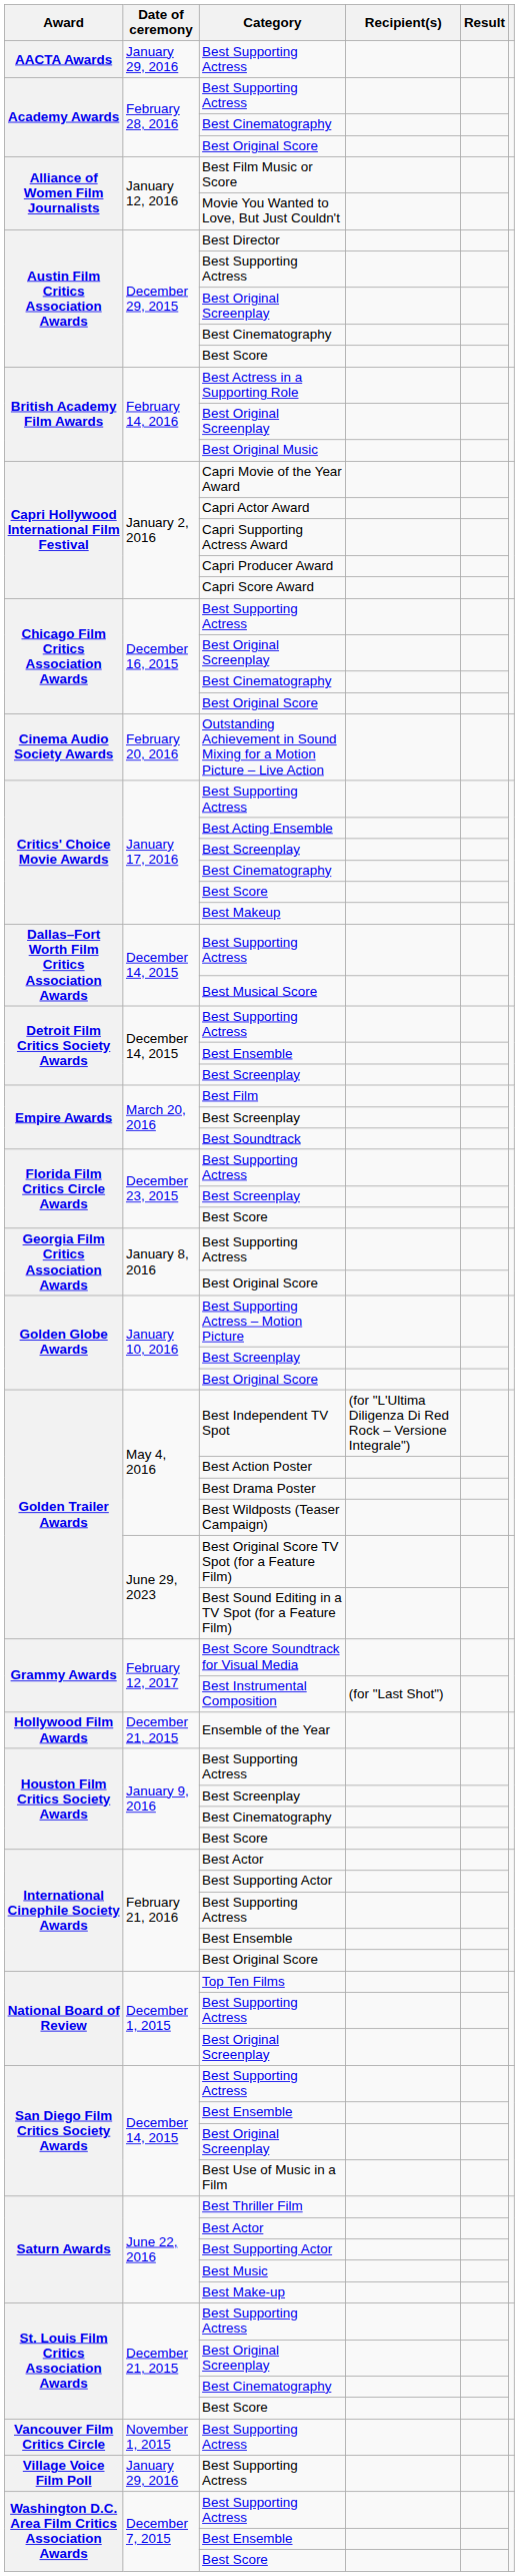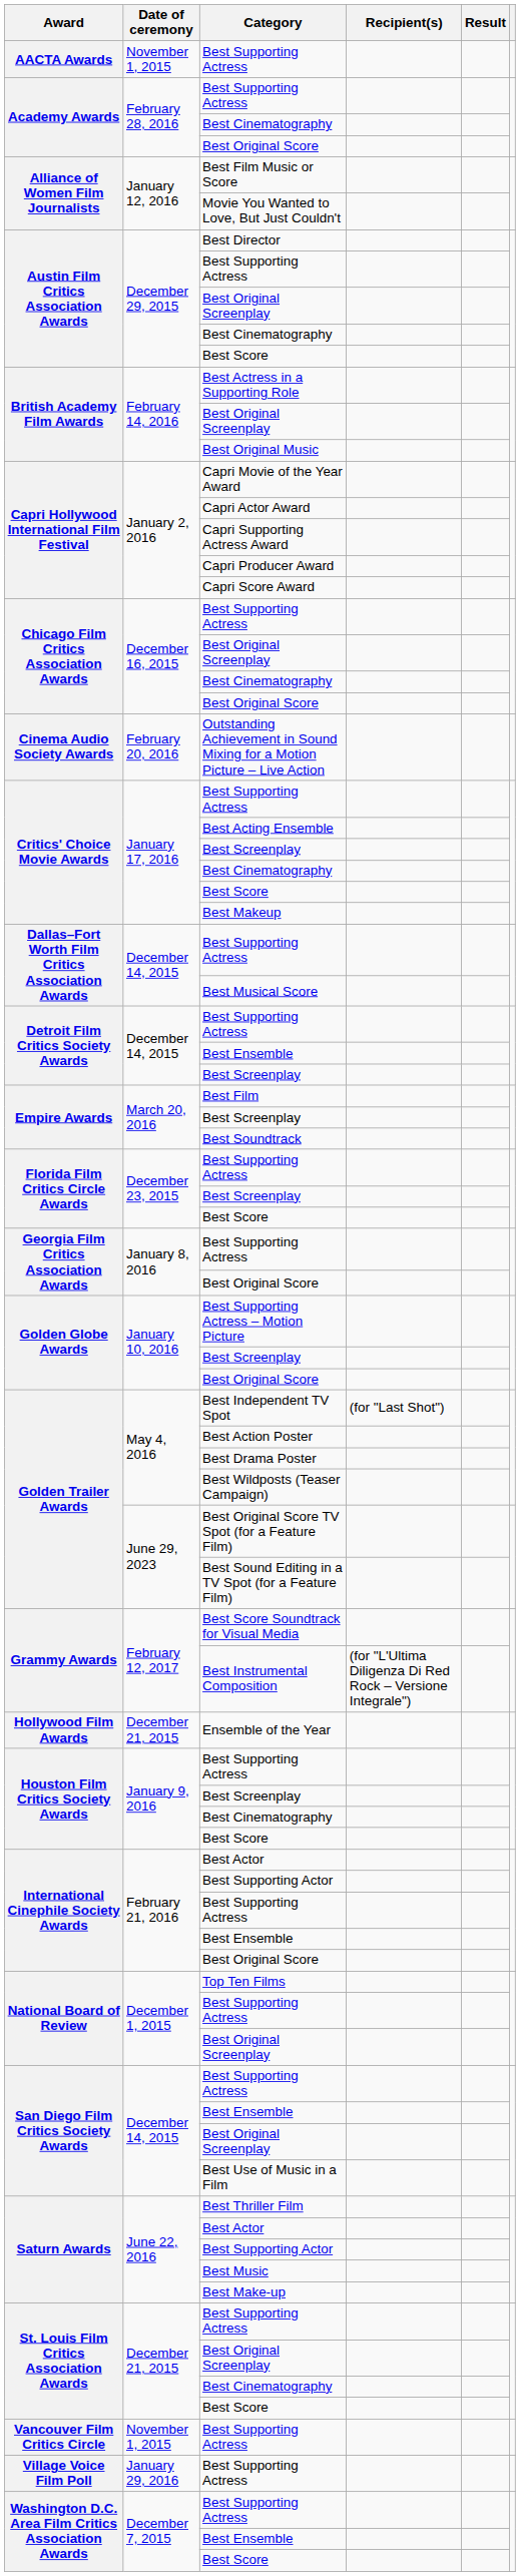 <table class="wikitable plainrowheaders sortable">
 <tr>
 <th scope="col">Award</th>
 <th scope="col">Date of ceremony</th>
 <th scope="col">Category</th>
 <th scope="col">Recipient(s)</th>
 <th scope="col">Result</th>
 <th scope="col" class="unsortable"></th>
 </tr>
 <tr>
 <th scope="row"><a href='#'>AACTA Awards</a></th>
-<td><a href='#'>January 29, 2016</a></td>
+<td><a href='#'>November 1, 2015</a></td>
 <td><a href='#'>Best Supporting Actress</a></td>
 <td></td>
 <td></td>
 <td style="text-align:center;"></td>
 </tr>
 <tr>
 <th scope="row" rowspan=3><a href='#'>Academy Awards</a></th>
 <td rowspan=3><a href='#'>February 28, 2016</a></td>
 <td><a href='#'>Best Supporting Actress</a></td>
 <td></td>
 <td></td>
 <td style="text-align:center;" rowspan=3></td>
 </tr>
 <tr>
 <td><a href='#'>Best Cinematography</a></td>
 <td></td>
 <td></td>
 </tr>
 <tr>
 <td><a href='#'>Best Original Score</a></td>
 <td></td>
 <td></td>
 </tr>
 <tr>
 <th scope="row" rowspan=2><a href='#'>Alliance of Women Film Journalists</a></th>
 <td rowspan=2>January 12, 2016</td>
 <td>Best Film Music or Score</td>
 <td></td>
 <td></td>
 <td style="text-align:center;" rowspan=2></td>
 </tr>
 <tr>
 <td>Movie You Wanted to Love, But Just Couldn't</td>
 <td></td>
 <td></td>
 </tr>
 <tr>
 <th scope="row" rowspan=5><a href='#'>Austin Film Critics Association Awards</a></th>
 <td rowspan=5><a href='#'>December 29, 2015</a></td>
 <td>Best Director</td>
 <td></td>
 <td></td>
 <td style="text-align:center;" rowspan=5></td>
 </tr>
 <tr>
 <td>Best Supporting Actress</td>
 <td></td>
 <td></td>
 </tr>
 <tr>
 <td><a href='#'>Best Original Screenplay</a></td>
 <td></td>
 <td></td>
 </tr>
 <tr>
 <td>Best Cinematography</td>
 <td></td>
 <td></td>
 </tr>
 <tr>
 <td>Best Score</td>
 <td></td>
 <td></td>
 </tr>
 <tr>
 <th scope="row" rowspan=3><a href='#'>British Academy Film Awards</a></th>
 <td rowspan=3><a href='#'>February 14, 2016</a></td>
 <td><a href='#'>Best Actress in a Supporting Role</a></td>
 <td></td>
 <td></td>
 <td style="text-align:center;" rowspan=3></td>
 </tr>
 <tr>
 <td><a href='#'>Best Original Screenplay</a></td>
 <td></td>
 <td></td>
 </tr>
 <tr>
 <td><a href='#'>Best Original Music</a></td>
 <td></td>
 <td></td>
 </tr>
 <tr>
 <th scope="row" rowspan=5><a href='#'>Capri Hollywood International Film Festival</a></th>
 <td rowspan=5>January 2, 2016</td>
 <td>Capri Movie of the Year Award</td>
 <td></td>
 <td></td>
 <td style="text-align:center;" rowspan=5></td>
 </tr>
 <tr>
 <td>Capri Actor Award</td>
 <td></td>
 <td></td>
 </tr>
 <tr>
 <td>Capri Supporting Actress Award</td>
 <td></td>
 <td></td>
 </tr>
 <tr>
 <td>Capri Producer Award</td>
 <td></td>
 <td></td>
 </tr>
 <tr>
 <td>Capri Score Award</td>
 <td></td>
 <td></td>
 </tr>
 <tr>
 <th scope="row" rowspan=4><a href='#'>Chicago Film Critics Association Awards</a></th>
 <td rowspan=4><a href='#'>December 16, 2015</a></td>
 <td><a href='#'>Best Supporting Actress</a></td>
 <td></td>
 <td></td>
 <td style="text-align:center;" rowspan=4></td>
 </tr>
 <tr>
 <td><a href='#'>Best Original Screenplay</a></td>
 <td></td>
 <td></td>
 </tr>
 <tr>
 <td><a href='#'>Best Cinematography</a></td>
 <td></td>
 <td></td>
 </tr>
 <tr>
 <td><a href='#'>Best Original Score</a></td>
 <td></td>
 <td></td>
 </tr>
 <tr>
 <th scope="row"><a href='#'>Cinema Audio Society Awards</a></th>
 <td><a href='#'>February 20, 2016</a></td>
 <td><a href='#'>Outstanding Achievement in Sound Mixing for a Motion Picture – Live Action</a></td>
 <td></td>
 <td></td>
 <td style="text-align:center;"></td>
 </tr>
 <tr>
 <th scope="row" rowspan=6><a href='#'>Critics' Choice Movie Awards</a></th>
 <td rowspan=6><a href='#'>January 17, 2016</a></td>
 <td><a href='#'>Best Supporting Actress</a></td>
 <td></td>
 <td></td>
 <td style="text-align:center;" rowspan=6></td>
 </tr>
 <tr>
 <td><a href='#'>Best Acting Ensemble</a></td>
 <td></td>
 <td></td>
 </tr>
 <tr>
 <td><a href='#'>Best Screenplay</a></td>
 <td></td>
 <td></td>
 </tr>
 <tr>
 <td><a href='#'>Best Cinematography</a></td>
 <td></td>
 <td></td>
 </tr>
 <tr>
 <td><a href='#'>Best Score</a></td>
 <td></td>
 <td></td>
 </tr>
 <tr>
 <td><a href='#'>Best Makeup</a></td>
 <td></td>
 <td></td>
 </tr>
 <tr>
 <th scope="row" rowspan=2><a href='#'>Dallas–Fort Worth Film Critics Association Awards</a></th>
 <td rowspan=2><a href='#'>December 14, 2015</a></td>
 <td><a href='#'>Best Supporting Actress</a></td>
 <td></td>
 <td></td>
 <td style="text-align:center;" rowspan=2></td>
 </tr>
 <tr>
 <td><a href='#'>Best Musical Score</a></td>
 <td></td>
 <td></td>
 </tr>
 <tr>
 <th scope="row" rowspan=3><a href='#'>Detroit Film Critics Society Awards</a></th>
 <td rowspan=3>December 14, 2015</td>
 <td><a href='#'>Best Supporting Actress</a></td>
 <td></td>
 <td></td>
 <td style="text-align:center;" rowspan=3></td>
 </tr>
 <tr>
 <td><a href='#'>Best Ensemble</a></td>
 <td></td>
 <td></td>
 </tr>
 <tr>
 <td><a href='#'>Best Screenplay</a></td>
 <td></td>
 <td></td>
 </tr>
 <tr>
 <th scope="row" rowspan=3><a href='#'>Empire Awards</a></th>
 <td rowspan=3><a href='#'>March 20, 2016</a></td>
 <td><a href='#'>Best Film</a></td>
 <td></td>
 <td></td>
 <td style="text-align:center;" rowspan=3></td>
 </tr>
 <tr>
 <td>Best Screenplay</td>
 <td></td>
 <td></td>
 </tr>
 <tr>
 <td><a href='#'>Best Soundtrack</a></td>
 <td></td>
 <td></td>
 </tr>
 <tr>
 <th scope="row" rowspan=3><a href='#'>Florida Film Critics Circle Awards</a></th>
 <td rowspan=3><a href='#'>December 23, 2015</a></td>
 <td><a href='#'>Best Supporting Actress</a></td>
 <td></td>
 <td></td>
 <td style="text-align:center;" rowspan=3></td>
 </tr>
 <tr>
 <td><a href='#'>Best Screenplay</a></td>
 <td></td>
 <td></td>
 </tr>
 <tr>
 <td>Best Score</td>
 <td></td>
 <td></td>
 </tr>
 <tr>
 <th scope="row" rowspan=2><a href='#'>Georgia Film Critics Association Awards</a></th>
 <td rowspan=2>January 8, 2016</td>
 <td>Best Supporting Actress</td>
 <td></td>
 <td></td>
 <td style="text-align:center;" rowspan=2></td>
 </tr>
 <tr>
 <td>Best Original Score</td>
 <td></td>
 <td></td>
 </tr>
 <tr>
 <th scope="row" rowspan=3><a href='#'>Golden Globe Awards</a></th>
 <td rowspan=3><a href='#'>January 10, 2016</a></td>
 <td><a href='#'>Best Supporting Actress – Motion Picture</a></td>
 <td></td>
 <td></td>
 <td style="text-align:center;" rowspan=3></td>
 </tr>
 <tr>
 <td><a href='#'>Best Screenplay</a></td>
 <td></td>
 <td></td>
 </tr>
 <tr>
 <td><a href='#'>Best Original Score</a></td>
 <td></td>
 <td></td>
 </tr>
 <tr>
 <th scope="row" rowspan=6><a href='#'>Golden Trailer Awards</a></th>
 <td rowspan=4>May 4, 2016</td>
 <td>Best Independent TV Spot</td>
-<td> (for "L'Ultima Diligenza Di Red Rock – Versione Integrale")</td>
+<td> (for "Last Shot")</td>
 <td></td>
 <td style="text-align:center;" rowspan=4></td>
 </tr>
 <tr>
 <td>Best Action Poster</td>
 <td></td>
 <td></td>
 </tr>
 <tr>
 <td>Best Drama Poster</td>
 <td></td>
 <td></td>
 </tr>
 <tr>
 <td>Best Wildposts (Teaser Campaign)</td>
 <td></td>
 <td></td>
 </tr>
 <tr>
 <td rowspan=2>June 29, 2023</td>
 <td>Best Original Score TV Spot (for a Feature Film)</td>
 <td></td>
 <td></td>
 <td style="text-align:center;" rowspan=2></td>
 </tr>
 <tr>
 <td>Best Sound Editing in a TV Spot (for a Feature Film)</td>
 <td></td>
 <td></td>
 </tr>
 <tr>
 <th scope="row" rowspan=2><a href='#'>Grammy Awards</a></th>
 <td rowspan=2><a href='#'>February 12, 2017</a></td>
 <td><a href='#'>Best Score Soundtrack for Visual Media</a></td>
 <td></td>
 <td></td>
 <td style="text-align:center;" rowspan=2></td>
 </tr>
 <tr>
 <td><a href='#'>Best Instrumental Composition</a></td>
-<td> (for "Last Shot")</td>
+<td> (for "L'Ultima Diligenza Di Red Rock – Versione Integrale")</td>
 <td></td>
 </tr>
 <tr>
 <th scope="row"><a href='#'>Hollywood Film Awards</a></th>
 <td><a href='#'>December 21, 2015</a></td>
 <td>Ensemble of the Year</td>
 <td></td>
 <td></td>
 <td style="text-align:center;"></td>
 </tr>
 <tr>
 <th scope="row" rowspan=4><a href='#'>Houston Film Critics Society Awards</a></th>
 <td rowspan=4><a href='#'>January 9, 2016</a></td>
 <td>Best Supporting Actress</td>
 <td></td>
 <td></td>
 <td style="text-align:center;" rowspan=4></td>
 </tr>
 <tr>
 <td>Best Screenplay</td>
 <td></td>
 <td></td>
 </tr>
 <tr>
 <td>Best Cinematography</td>
 <td></td>
 <td></td>
 </tr>
 <tr>
 <td>Best Score</td>
 <td></td>
 <td></td>
 </tr>
 <tr>
 <th scope="row" rowspan=5><a href='#'>International Cinephile Society Awards</a></th>
 <td rowspan=5>February 21, 2016</td>
 <td>Best Actor</td>
 <td></td>
 <td></td>
 <td style="text-align:center;" rowspan=5></td>
 </tr>
 <tr>
 <td>Best Supporting Actor</td>
 <td></td>
 <td></td>
 </tr>
 <tr>
 <td>Best Supporting Actress</td>
 <td></td>
 <td></td>
 </tr>
 <tr>
 <td>Best Ensemble</td>
 <td></td>
 <td></td>
 </tr>
 <tr>
 <td>Best Original Score</td>
 <td></td>
 <td></td>
 </tr>
 <tr>
 <th scope="row" rowspan=3><a href='#'>National Board of Review</a></th>
 <td rowspan=3><a href='#'>December 1, 2015</a></td>
 <td><a href='#'>Top Ten Films</a></td>
 <td></td>
 <td></td>
 <td style="text-align:center;" rowspan=3></td>
 </tr>
 <tr>
 <td><a href='#'>Best Supporting Actress</a></td>
 <td></td>
 <td></td>
 </tr>
 <tr>
 <td><a href='#'>Best Original Screenplay</a></td>
 <td></td>
 <td></td>
 </tr>
 <tr>
 <th scope="row" rowspan=4><a href='#'>San Diego Film Critics Society Awards</a></th>
 <td rowspan=4><a href='#'>December 14, 2015</a></td>
 <td><a href='#'>Best Supporting Actress</a></td>
 <td></td>
 <td></td>
 <td style="text-align:center;" rowspan=4></td>
 </tr>
 <tr>
 <td><a href='#'>Best Ensemble</a></td>
 <td></td>
 <td></td>
 </tr>
 <tr>
 <td><a href='#'>Best Original Screenplay</a></td>
 <td></td>
 <td></td>
 </tr>
 <tr>
 <td>Best Use of Music in a Film</td>
 <td></td>
 <td></td>
 </tr>
 <tr>
 <th scope="row" rowspan=5><a href='#'>Saturn Awards</a></th>
 <td rowspan=5><a href='#'>June 22, 2016</a></td>
 <td><a href='#'>Best Thriller Film</a></td>
 <td></td>
 <td></td>
 <td style="text-align:center;" rowspan=5></td>
 </tr>
 <tr>
 <td><a href='#'>Best Actor</a></td>
 <td></td>
 <td></td>
 </tr>
 <tr>
 <td><a href='#'>Best Supporting Actor</a></td>
 <td></td>
 <td></td>
 </tr>
 <tr>
 <td><a href='#'>Best Music</a></td>
 <td></td>
 <td></td>
 </tr>
 <tr>
 <td><a href='#'>Best Make-up</a></td>
 <td></td>
 <td></td>
 </tr>
 <tr>
 <th scope="row" rowspan=4><a href='#'>St. Louis Film Critics Association Awards</a></th>
 <td rowspan=4><a href='#'>December 21, 2015</a></td>
 <td><a href='#'>Best Supporting Actress</a></td>
 <td></td>
 <td></td>
 <td style="text-align:center;" rowspan=4></td>
 </tr>
 <tr>
 <td><a href='#'>Best Original Screenplay</a></td>
 <td></td>
 <td></td>
 </tr>
 <tr>
 <td><a href='#'>Best Cinematography</a></td>
 <td></td>
 <td></td>
 </tr>
 <tr>
 <td>Best Score</td>
 <td></td>
 <td></td>
 </tr>
 <tr>
 <th scope="row"><a href='#'>Vancouver Film Critics Circle</a></th>
 <td><a href='#'>November 1, 2015</a></td>
 <td><a href='#'>Best Supporting Actress</a></td>
 <td></td>
 <td></td>
 <td style="text-align:center;"></td>
 </tr>
 <tr>
 <th scope="row"><a href='#'>Village Voice Film Poll</a></th>
 <td><a href='#'>January 29, 2016</a></td>
 <td>Best Supporting Actress</td>
 <td></td>
 <td></td>
 <td style="text-align:center;"></td>
 </tr>
 <tr>
 <th scope="row" rowspan=3><a href='#'>Washington D.C. Area Film Critics Association Awards</a></th>
 <td rowspan=3><a href='#'>December 7, 2015</a></td>
 <td><a href='#'>Best Supporting Actress</a></td>
 <td></td>
 <td></td>
 <td style="text-align:center;" rowspan=3></td>
 </tr>
 <tr>
 <td><a href='#'>Best Ensemble</a></td>
 <td></td>
 <td></td>
 </tr>
 <tr>
 <td><a href='#'>Best Score</a></td>
 <td></td>
 <td></td>
 </tr>
 </table>
